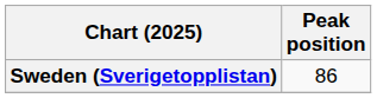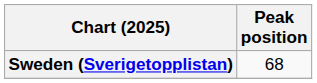 <table class="wikitable plainrowheaders" style="text-align:center">
 <tr>
 <th scope="col">Chart (2025)</th>
 <th scope="col">Peak<br>position</th>
 </tr>
 <tr>
 <th scope="row">Sweden (<a href='#'>Sverigetopplistan</a>)</th>
-<td style="text-align:center;">86</td>
+<td style="text-align:center;">68</td>
 </tr>
 <tr>
 </tr>
 </table>
